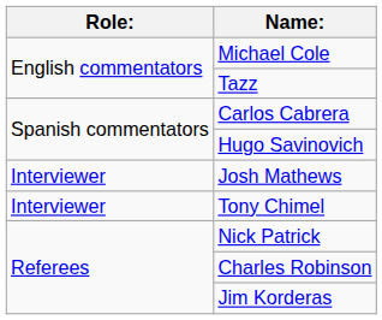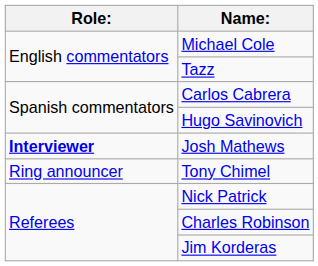 <table class="wikitable" style="font-size:90%; margin:0.5em 0 0.5em 1em; float:right; clear:right;">
 <tr>
 <th>Role:</th>
 <th>Name:</th>
 </tr>
 <tr>
 <td rowspan=2>English <a href='#'>commentators</a></td>
 <td><a href='#'>Michael Cole</a></td>
 </tr>
 <tr>
 <td><a href='#'>Tazz</a></td>
 </tr>
 <tr>
 <td rowspan=2>Spanish commentators</td>
 <td><a href='#'>Carlos Cabrera</a></td>
 </tr>
 <tr>
 <td><a href='#'>Hugo Savinovich</a></td>
 </tr>
 <tr>
-<td><a href='#'>Interviewer</a></td>
+<td><strong><a href='#'>Interviewer</a></strong></td>
 <td><a href='#'>Josh Mathews</a></td>
 </tr>
 <tr>
-<td><a href='#'>Interviewer</a></td>
+<td><a href='#'>Ring announcer</a></td>
 <td><a href='#'>Tony Chimel</a></td>
 </tr>
 <tr>
 <td rowspan=3><a href='#'>Referees</a></td>
 <td><a href='#'>Nick Patrick</a></td>
 </tr>
 <tr>
 <td><a href='#'>Charles Robinson</a></td>
 </tr>
 <tr>
 <td><a href='#'>Jim Korderas</a></td>
 </tr>
 </table>
